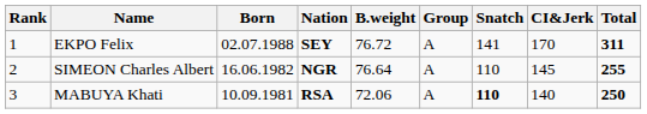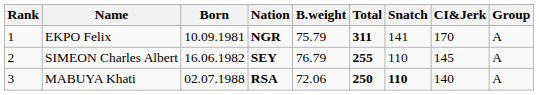 <table class="wikitable">
 <tr>
 <th>Rank</th>
 <th>Name</th>
 <th>Born</th>
 <th>Nation</th>
 <th>B.weight</th>
-<th>Group</th>
+<th>Total</th>
 <th>Snatch</th>
 <th>CI&Jerk</th>
-<th>Total</th>
+<th>Group</th>
 </tr>
 <tr>
 <td>1</td>
 <td>EKPO Felix</td>
-<td>02.07.1988</td>
-<td><strong>SEY</strong></td>
-<td>76.72</td>
-<td>A</td>
+<td>10.09.1981</td>
+<td><strong>NGR</strong></td>
+<td>75.79</td>
+<td><strong>311</strong></td>
 <td>141</td>
 <td>170</td>
-<td><strong>311</strong></td>
+<td>A</td>
 </tr>
 <tr>
 <td>2</td>
 <td>SIMEON Charles Albert</td>
 <td>16.06.1982</td>
-<td><strong>NGR</strong></td>
-<td>76.64</td>
-<td>A</td>
+<td><strong>SEY</strong></td>
+<td>76.79</td>
+<td><strong>255</strong></td>
 <td>110</td>
 <td>145</td>
-<td><strong>255</strong></td>
+<td>A</td>
 </tr>
 <tr>
 <td>3</td>
 <td>MABUYA Khati</td>
-<td>10.09.1981</td>
+<td>02.07.1988</td>
 <td><strong>RSA</strong></td>
 <td>72.06</td>
-<td>A</td>
+<td><strong>250</strong></td>
 <td><strong>110</strong></td>
 <td>140</td>
-<td><strong>250</strong></td>
+<td>A</td>
 </tr>
 </table>
